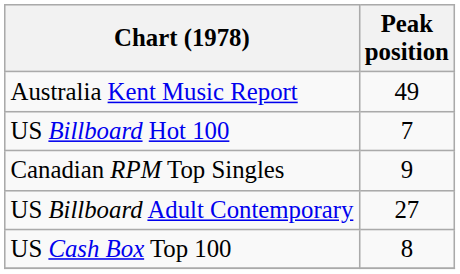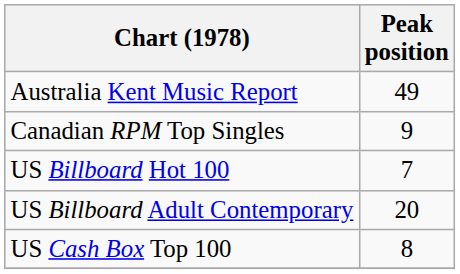 <table class="wikitable sortable">
 <tr>
 <th>Chart (1978)</th>
 <th>Peak<br>position</th>
 </tr>
 <tr>
 <td>Australia <a href='#'>Kent Music Report</a></td>
 <td style="text-align:center;">49</td>
 </tr>
 <tr>
+<td>Canadian <em>RPM</em> Top Singles</td>
+<td style="text-align:center;">9</td>
+</tr>
+<tr>
 <td>US <em><a href='#'>Billboard</a></em> <a href='#'>Hot 100</a></td>
 <td style="text-align:center;">7</td>
 </tr>
 <tr>
-<td>Canadian <em>RPM</em> Top Singles</td>
-<td style="text-align:center;">9</td>
-</tr>
-<tr>
 <td>US <em>Billboard</em> <a href='#'>Adult Contemporary</a></td>
-<td style="text-align:center;">27</td>
+<td style="text-align:center;">20</td>
 </tr>
 <tr>
 <td>US <em><a href='#'>Cash Box</a></em> Top 100 </td>
 <td style="text-align:center;">8</td>
 </tr>
 <tr>
 </tr>
 </table>
